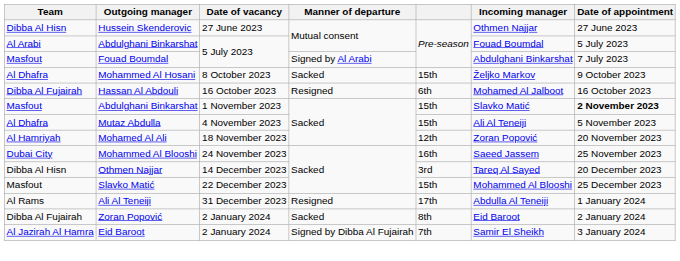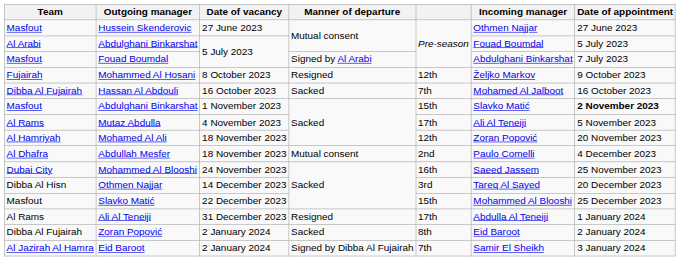 <table class="wikitable">
 <tr>
 <th>Team</th>
 <th>Outgoing manager</th>
 <th>Date of vacancy</th>
 <th>Manner of departure</th>
 <th></th>
 <th>Incoming manager</th>
 <th>Date of appointment</th>
 </tr>
 <tr>
-<td><a href='#'>Dibba Al Hisn</a></td>
+<td><a href='#'>Masfout</a></td>
 <td> <a href='#'>Hussein Skenderovic</a></td>
 <td>27 June 2023</td>
 <td rowspan=2>Mutual consent</td>
 <td rowspan=3><em>Pre-season</em></td>
 <td> <a href='#'>Othmen Najjar</a></td>
 <td>27 June 2023</td>
 </tr>
 <tr>
 <td><a href='#'>Al Arabi</a></td>
 <td> <a href='#'>Abdulghani Binkarshat</a></td>
 <td rowspan=2>5 July 2023</td>
 <td> <a href='#'>Fouad Boumdal</a></td>
 <td>5 July 2023</td>
 </tr>
 <tr>
 <td><a href='#'>Masfout</a></td>
 <td> <a href='#'>Fouad Boumdal</a></td>
 <td>Signed by <a href='#'>Al Arabi</a></td>
 <td> <a href='#'>Abdulghani Binkarshat</a></td>
 <td>7 July 2023</td>
 </tr>
 <tr>
-<td><a href='#'>Al Dhafra</a></td>
+<td><a href='#'>Fujairah</a></td>
 <td> <a href='#'>Mohammed Al Hosani</a></td>
 <td>8 October 2023</td>
-<td>Sacked</td>
-<td>15th</td>
+<td>Resigned</td>
+<td>12th</td>
 <td> <a href='#'>Željko Markov</a></td>
 <td>9 October 2023</td>
 </tr>
 <tr>
 <td><a href='#'>Dibba Al Fujairah</a></td>
 <td> <a href='#'>Hassan Al Abdouli</a></td>
 <td>16 October 2023</td>
-<td>Resigned</td>
-<td>6th</td>
+<td>Sacked</td>
+<td>7th</td>
 <td> <a href='#'>Mohamed Al Jalboot</a></td>
 <td>16 October 2023</td>
 </tr>
 <tr>
 <td><a href='#'>Masfout</a></td>
 <td> <a href='#'>Abdulghani Binkarshat</a></td>
 <td>1 November 2023</td>
 <td rowspan=3>Sacked</td>
 <td>15th</td>
 <td> <a href='#'>Slavko Matić</a></td>
 <td><strong>2 November 2023</strong></td>
 </tr>
 <tr>
-<td><a href='#'>Al Dhafra</a></td>
+<td><a href='#'>Al Rams</a></td>
 <td> <a href='#'>Mutaz Abdulla</a></td>
 <td>4 November 2023</td>
-<td>15th</td>
+<td>17th</td>
 <td> <a href='#'>Ali Al Teneiji</a></td>
 <td>5 November 2023</td>
 </tr>
 <tr>
 <td><a href='#'>Al Hamriyah</a></td>
 <td> <a href='#'>Mohamed Al Ali</a></td>
 <td>18 November 2023</td>
 <td>12th</td>
 <td> <a href='#'>Zoran Popović</a></td>
 <td>20 November 2023</td>
+</tr>
+<tr>
+<td><a href='#'>Al Dhafra</a></td>
+<td> <a href='#'>Abdullah Mesfer</a></td>
+<td>18 November 2023</td>
+<td>Mutual consent</td>
+<td>2nd</td>
+<td> <a href='#'>Paulo Comelli</a></td>
+<td>4 December 2023</td>
 </tr>
 <tr>
 <td><a href='#'>Dubai City</a></td>
 <td> <a href='#'>Mohammed Al Blooshi</a></td>
 <td>24 November 2023</td>
 <td rowspan=3>Sacked</td>
 <td>16th</td>
 <td> <a href='#'>Saeed Jassem</a></td>
 <td>25 November 2023</td>
 </tr>
 <tr>
 <td>Dibba Al Hisn</td>
 <td> <a href='#'>Othmen Najjar</a></td>
 <td>14 December 2023</td>
 <td>3rd</td>
 <td> <a href='#'>Tareq Al Sayed</a></td>
 <td>20 December 2023</td>
 </tr>
 <tr>
 <td>Masfout</td>
 <td> <a href='#'>Slavko Matić</a></td>
 <td>22 December 2023</td>
 <td>15th</td>
 <td> <a href='#'>Mohammed Al Blooshi</a></td>
 <td>25 December 2023</td>
 </tr>
 <tr>
 <td>Al Rams</td>
 <td> <a href='#'>Ali Al Teneiji</a></td>
 <td>31 December 2023</td>
 <td>Resigned</td>
 <td>17th</td>
 <td> <a href='#'>Abdulla Al Teneiji</a></td>
 <td>1 January 2024</td>
 </tr>
 <tr>
 <td>Dibba Al Fujairah</td>
 <td> <a href='#'>Zoran Popović</a></td>
 <td>2 January 2024</td>
 <td>Sacked</td>
 <td>8th</td>
 <td> <a href='#'>Eid Baroot</a></td>
 <td>2 January 2024</td>
 </tr>
 <tr>
 <td><a href='#'>Al Jazirah Al Hamra</a></td>
 <td> <a href='#'>Eid Baroot</a></td>
 <td>2 January 2024</td>
 <td>Signed by Dibba Al Fujairah</td>
 <td>7th</td>
 <td> <a href='#'>Samir El Sheikh</a></td>
 <td>3 January 2024</td>
 </tr>
 </table>
